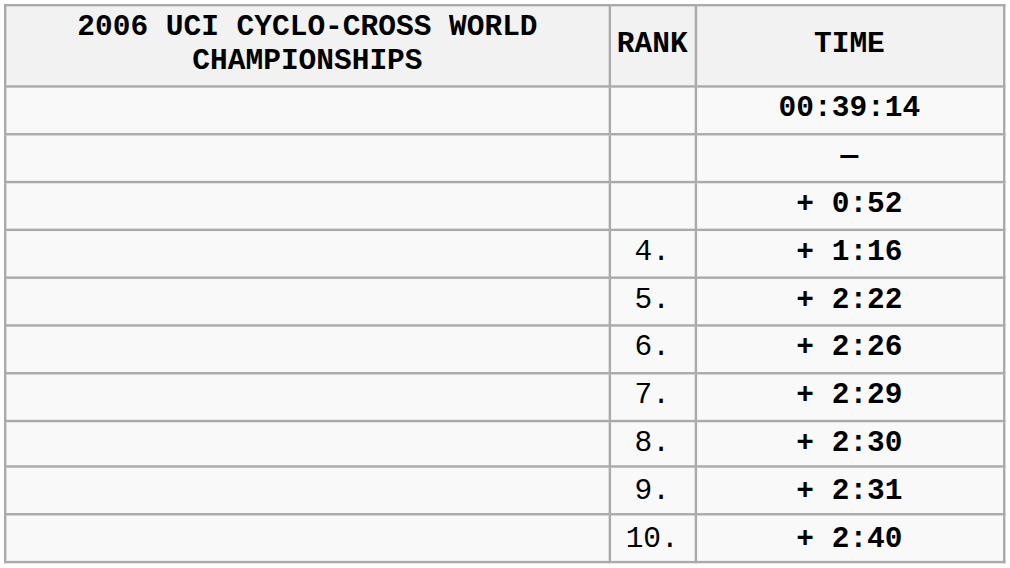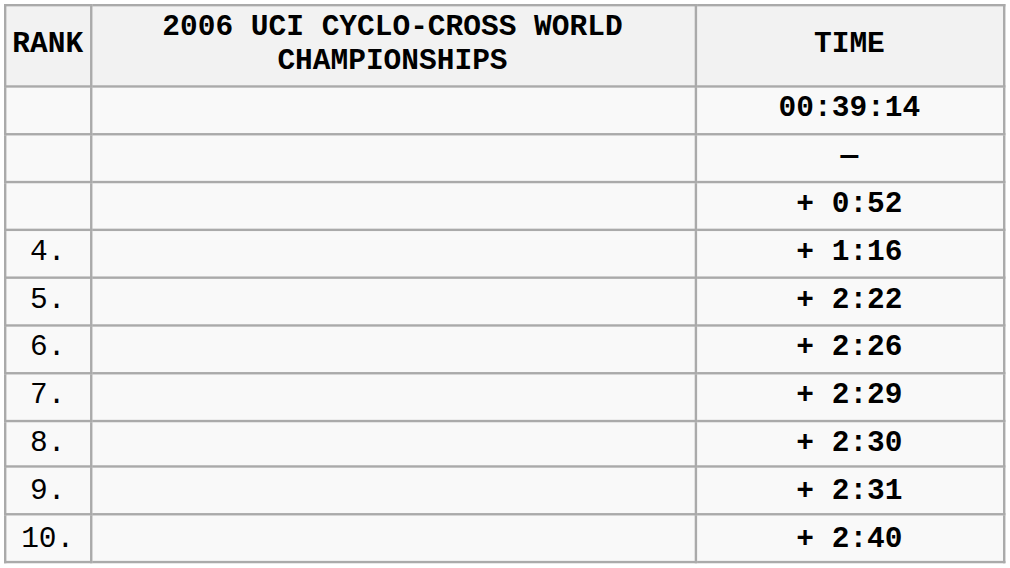 <table class="wikitable" style="font-size:95%;">
 <tr>
+<th>RANK</th>
 <th align="left" style="width: 20em">2006 UCI CYCLO-CROSS WORLD CHAMPIONSHIPS</th>
-<th>RANK</th>
 <th align="left" style="width: 10em">TIME</th>
 </tr>
 <tr>
+<td align="center"></td>
 <td></td>
-<td align="center"></td>
 <td align="center"><strong>00:39:14</strong></td>
 </tr>
 <tr>
+<td align="center"></td>
 <td></td>
-<td align="center"></td>
 <td align="center"><strong>—</strong></td>
 </tr>
 <tr>
+<td align="center"></td>
 <td></td>
-<td align="center"></td>
 <td align="center"><strong>+ 0:52</strong></td>
 </tr>
 <tr>
+<td align="center">4.</td>
 <td></td>
-<td align="center">4.</td>
 <td align="center"><strong>+ 1:16</strong></td>
 </tr>
 <tr>
+<td align="center">5.</td>
 <td></td>
-<td align="center">5.</td>
 <td align="center"><strong>+ 2:22</strong></td>
 </tr>
 <tr>
+<td align="center">6.</td>
 <td></td>
-<td align="center">6.</td>
 <td align="center"><strong>+ 2:26</strong></td>
 </tr>
 <tr>
+<td align="center">7.</td>
 <td></td>
-<td align="center">7.</td>
 <td align="center"><strong>+ 2:29</strong></td>
 </tr>
 <tr>
+<td align="center">8.</td>
 <td></td>
-<td align="center">8.</td>
 <td align="center"><strong>+ 2:30</strong></td>
 </tr>
 <tr>
+<td align="center">9.</td>
 <td></td>
-<td align="center">9.</td>
 <td align="center"><strong>+ 2:31</strong></td>
 </tr>
 <tr>
+<td align="center">10.</td>
 <td></td>
-<td align="center">10.</td>
 <td align="center"><strong>+ 2:40</strong></td>
 </tr>
 </table>
